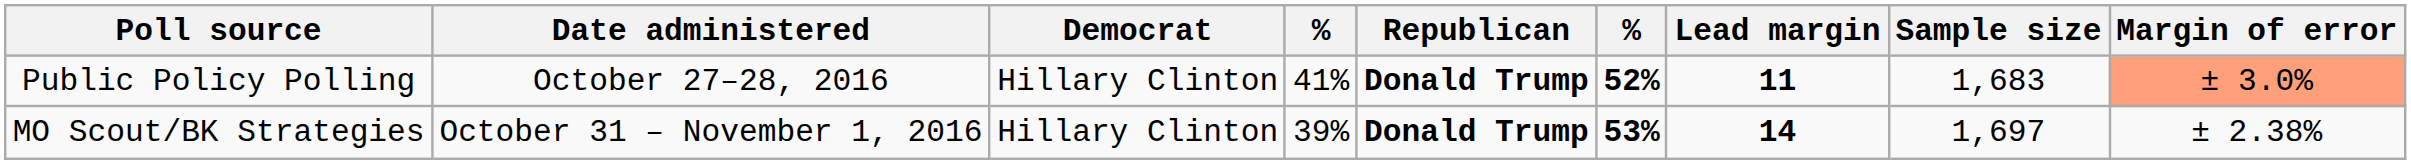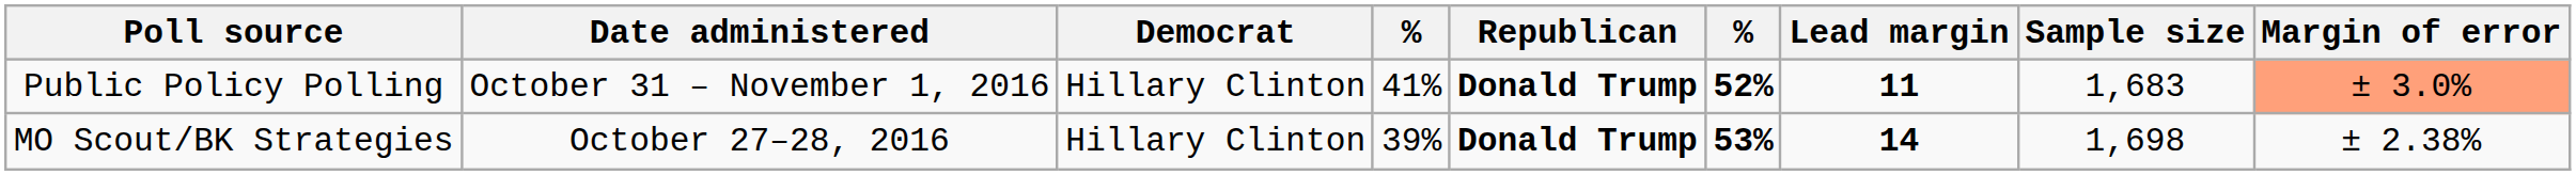 <table class="wikitable" style="text-align:center;">
 <tr valign=bottom>
 <th>Poll source</th>
 <th>Date administered</th>
 <th>Democrat</th>
 <th>%</th>
 <th>Republican</th>
 <th>%</th>
 <th>Lead margin</th>
 <th>Sample size</th>
 <th>Margin of error</th>
 </tr>
 <tr>
 <td>Public Policy Polling</td>
-<td>October 27–28, 2016</td>
+<td>October 31 – November 1, 2016</td>
 <td>Hillary Clinton</td>
 <td>41%</td>
 <td><strong>Donald Trump</strong></td>
 <td><strong>52%</strong></td>
 <td><strong>11</strong></td>
 <td>1,683</td>
 <td style="background: lightsalmon;">± 3.0%</td>
 </tr>
 <tr>
 <td>MO Scout/BK Strategies</td>
-<td>October 31 – November 1, 2016</td>
+<td>October 27–28, 2016</td>
 <td>Hillary Clinton</td>
 <td>39%</td>
 <td><strong>Donald Trump</strong></td>
 <td><strong>53%</strong></td>
 <td><strong>14</strong></td>
-<td>1,697</td>
+<td>1,698</td>
 <td>± 2.38%</td>
 </tr>
 </table>
